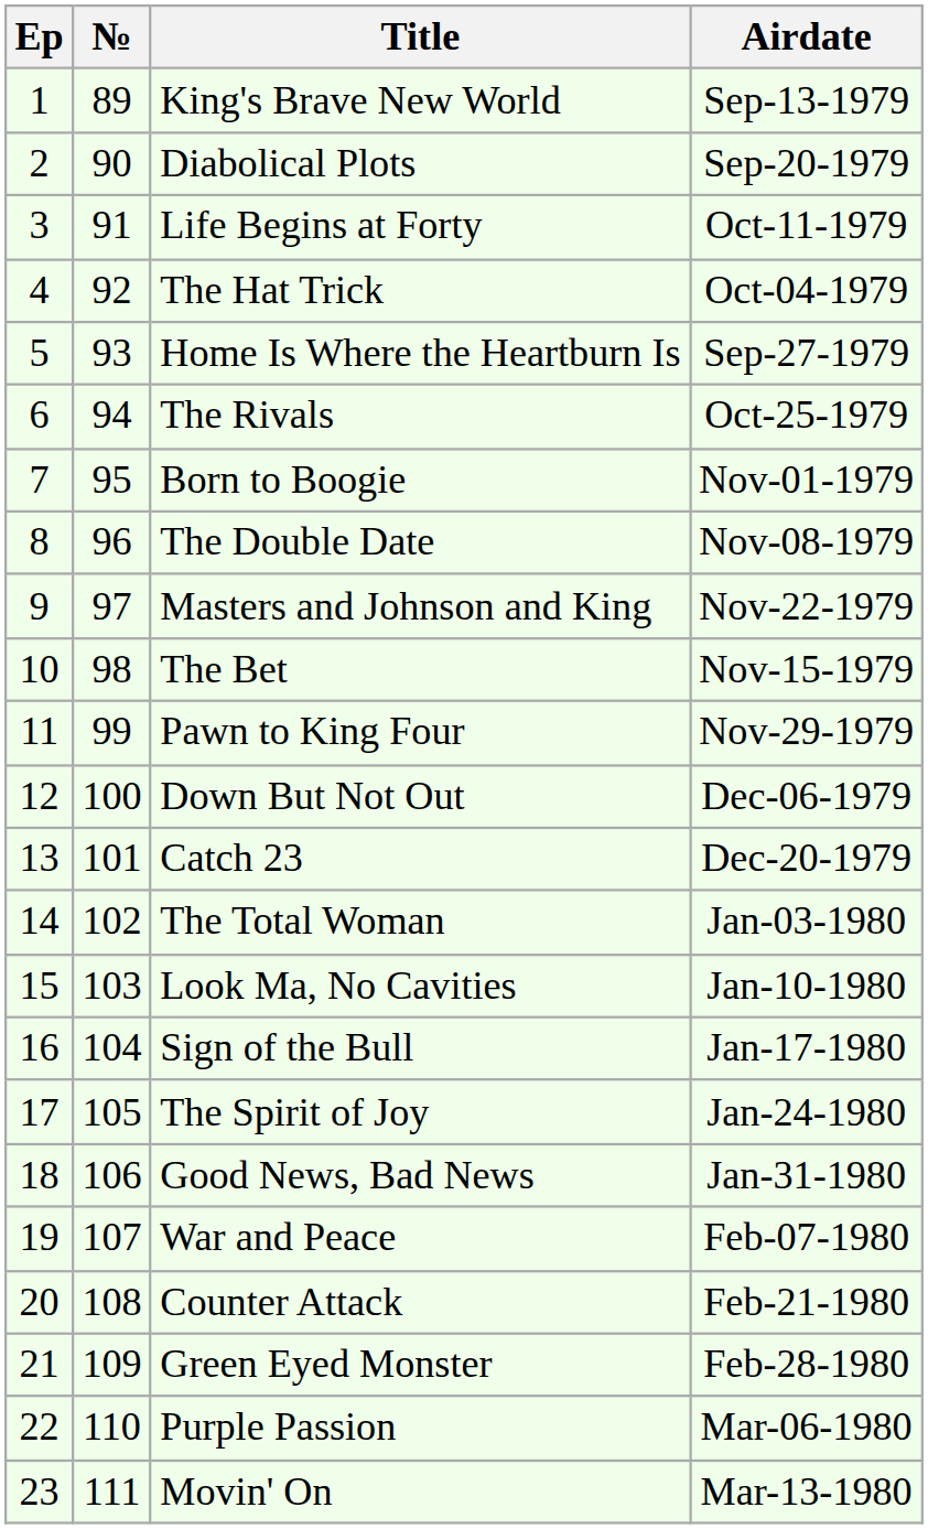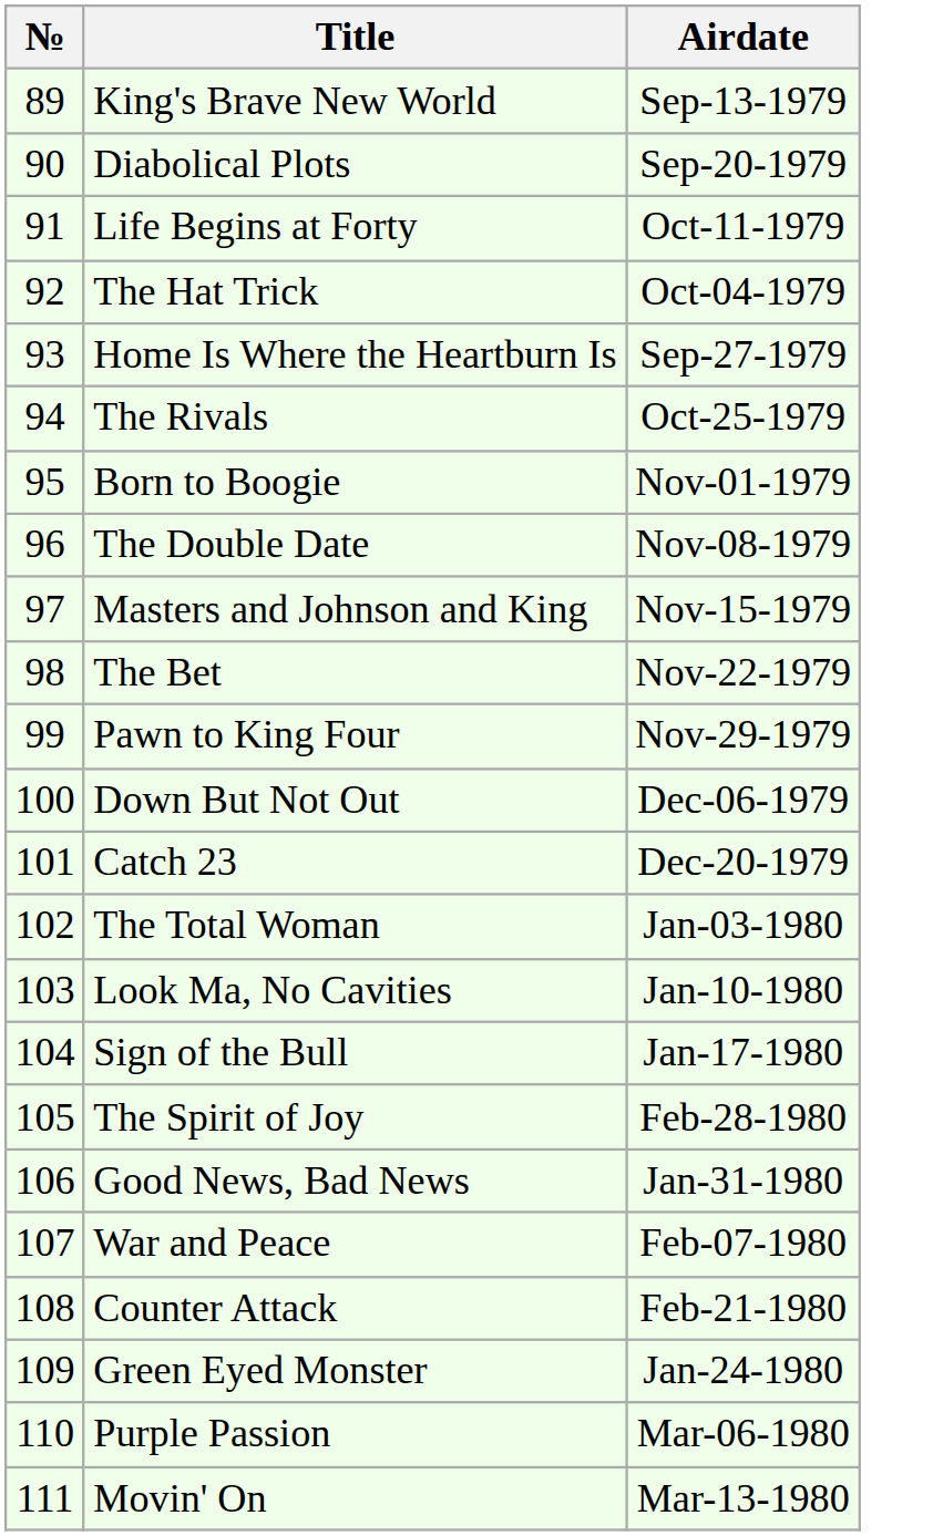 <table class=wikitable style="text-align:center; background:#EFFFEA">
 <tr>
-<th>Ep</th>
 <th>№</th>
 <th>Title</th>
 <th>Airdate</th>
 </tr>
 <tr>
-<td>1</td>
 <td>89</td>
 <td align="left">King's Brave New World</td>
 <td>Sep-13-1979</td>
 </tr>
 <tr>
-<td>2</td>
 <td>90</td>
 <td align="left">Diabolical Plots</td>
 <td>Sep-20-1979</td>
 </tr>
 <tr>
-<td>3</td>
 <td>91</td>
 <td align="left">Life Begins at Forty</td>
 <td>Oct-11-1979</td>
 </tr>
 <tr>
-<td>4</td>
 <td>92</td>
 <td align="left">The Hat Trick</td>
 <td>Oct-04-1979</td>
 </tr>
 <tr>
-<td>5</td>
 <td>93</td>
 <td align="left">Home Is Where the Heartburn Is</td>
 <td>Sep-27-1979</td>
 </tr>
 <tr>
-<td>6</td>
 <td>94</td>
 <td align="left">The Rivals</td>
 <td>Oct-25-1979</td>
 </tr>
 <tr>
-<td>7</td>
 <td>95</td>
 <td align="left">Born to Boogie</td>
 <td>Nov-01-1979</td>
 </tr>
 <tr>
-<td>8</td>
 <td>96</td>
 <td align="left">The Double Date</td>
 <td>Nov-08-1979</td>
 </tr>
 <tr>
-<td>9</td>
 <td>97</td>
 <td align="left">Masters and Johnson and King</td>
+<td>Nov-15-1979</td>
+</tr>
+<tr>
+<td>98</td>
+<td align="left">The Bet</td>
 <td>Nov-22-1979</td>
 </tr>
 <tr>
-<td>10</td>
-<td>98</td>
-<td align="left">The Bet</td>
-<td>Nov-15-1979</td>
-</tr>
-<tr>
-<td>11</td>
 <td>99</td>
 <td align="left">Pawn to King Four</td>
 <td>Nov-29-1979</td>
 </tr>
 <tr>
-<td>12</td>
 <td>100</td>
 <td align="left">Down But Not Out</td>
 <td>Dec-06-1979</td>
 </tr>
 <tr>
-<td>13</td>
 <td>101</td>
 <td align="left">Catch 23</td>
 <td>Dec-20-1979</td>
 </tr>
 <tr>
-<td>14</td>
 <td>102</td>
 <td align="left">The Total Woman</td>
 <td>Jan-03-1980</td>
 </tr>
 <tr>
-<td>15</td>
 <td>103</td>
 <td align="left">Look Ma, No Cavities</td>
 <td>Jan-10-1980</td>
 </tr>
 <tr>
-<td>16</td>
 <td>104</td>
 <td align="left">Sign of the Bull</td>
 <td>Jan-17-1980</td>
 </tr>
 <tr>
-<td>17</td>
 <td>105</td>
 <td align="left">The Spirit of Joy</td>
-<td>Jan-24-1980</td>
+<td>Feb-28-1980</td>
 </tr>
 <tr>
-<td>18</td>
 <td>106</td>
 <td align="left">Good News, Bad News</td>
 <td>Jan-31-1980</td>
 </tr>
 <tr>
-<td>19</td>
 <td>107</td>
 <td align="left">War and Peace</td>
 <td>Feb-07-1980</td>
 </tr>
 <tr>
-<td>20</td>
 <td>108</td>
 <td align="left">Counter Attack</td>
 <td>Feb-21-1980</td>
 </tr>
 <tr>
-<td>21</td>
 <td>109</td>
 <td align="left">Green Eyed Monster</td>
-<td>Feb-28-1980</td>
+<td>Jan-24-1980</td>
 </tr>
 <tr>
-<td>22</td>
 <td>110</td>
 <td align="left">Purple Passion</td>
 <td>Mar-06-1980</td>
 </tr>
 <tr>
-<td>23</td>
 <td>111</td>
 <td align="left">Movin' On</td>
 <td>Mar-13-1980</td>
 </tr>
 </table>
